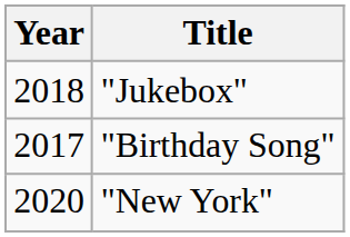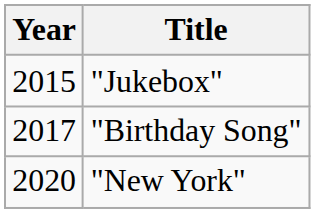 <table class="wikitable">
 <tr>
 <th>Year</th>
 <th>Title</th>
 </tr>
 <tr>
-<td>2018</td>
+<td>2015</td>
 <td>"Jukebox"</td>
 </tr>
 <tr>
 <td>2017</td>
 <td>"Birthday Song"</td>
 </tr>
 <tr>
 <td>2020</td>
 <td>"New York"</td>
 </tr>
 </table>
